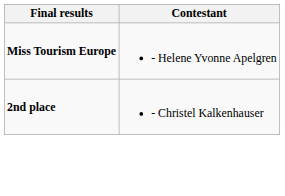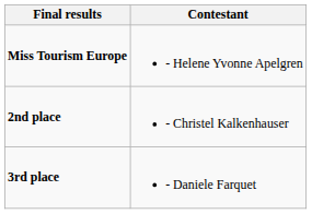 <table class="wikitable">
 <tr>
 <th>Final results</th>
 <th>Contestant</th>
 </tr>
 <tr>
 <td><strong>Miss Tourism Europe</strong></td>
 <td><br><ul><li><strong></strong> - Helene Yvonne Apelgren</li></ul></td>
 </tr>
 <tr>
 <td><strong>2nd place</strong></td>
 <td><br><ul><li><strong></strong> - Christel Kalkenhauser</li></ul></td>
 </tr>
+<tr>
+<td><strong>3rd place</strong></td>
+<td><br><ul><li><strong></strong> - Daniele Farquet</li></ul></td>
+</tr>
 </table>
